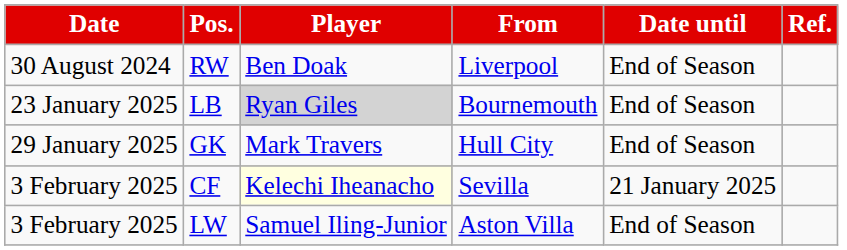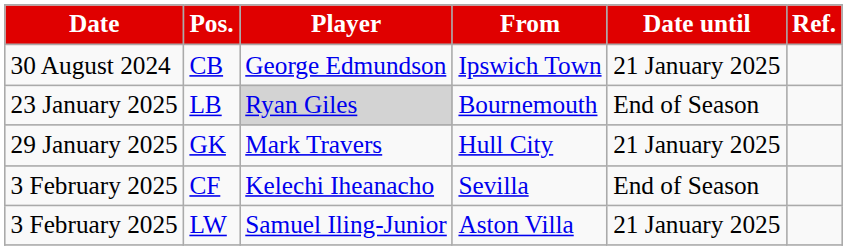 <table class="wikitable plainrowheaders sortable">
 <tr>
 <th style="background:#E00000; color:#FFFFFF; ">Date</th>
 <th style="background:#E00000; color:#FFFFFF; ">Pos.</th>
 <th style="background:#E00000; color:#FFFFFF; ">Player</th>
 <th style="background:#E00000; color:#FFFFFF; ">From</th>
 <th style="background:#E00000; color:#FFFFFF; ">Date until</th>
 <th style="background:#E00000; color:#FFFFFF; ">Ref.</th>
 </tr>
 <tr>
 <td>30 August 2024</td>
-<td><a href='#'>RW</a></td>
-<td> <a href='#'>Ben Doak</a></td>
-<td> <a href='#'>Liverpool</a></td>
-<td>End of Season</td>
+<td><a href='#'>CB</a></td>
+<td> <a href='#'>George Edmundson</a></td>
+<td> <a href='#'>Ipswich Town</a></td>
+<td>21 January 2025</td>
 <td></td>
 </tr>
 <tr>
 <td>23 January 2025</td>
 <td><a href='#'>LB</a></td>
 <td style="background: lightgrey;"> <a href='#'>Ryan Giles</a></td>
 <td> <a href='#'>Bournemouth</a></td>
 <td>End of Season</td>
 <td></td>
 </tr>
 <tr>
 <td>29 January 2025</td>
 <td><a href='#'>GK</a></td>
 <td> <a href='#'>Mark Travers</a></td>
 <td> <a href='#'>Hull City</a></td>
-<td>End of Season</td>
+<td>21 January 2025</td>
 <td></td>
 </tr>
 <tr>
 <td>3 February 2025</td>
 <td><a href='#'>CF</a></td>
-<td style="background: lightyellow;"> <a href='#'>Kelechi Iheanacho</a></td>
+<td> <a href='#'>Kelechi Iheanacho</a></td>
 <td> <a href='#'>Sevilla</a></td>
-<td>21 January 2025</td>
+<td>End of Season</td>
 <td></td>
 </tr>
 <tr>
 <td>3 February 2025</td>
 <td><a href='#'>LW</a></td>
 <td> <a href='#'>Samuel Iling-Junior</a></td>
 <td> <a href='#'>Aston Villa</a></td>
-<td>End of Season</td>
+<td>21 January 2025</td>
 <td></td>
 </tr>
 </table>
